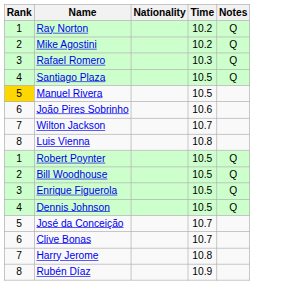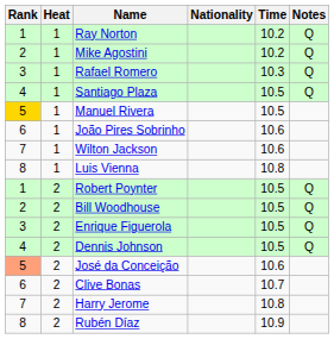 <table class="wikitable sortable" style="text-align:center">
 <tr>
 <th>Rank</th>
+<th>Heat</th>
 <th>Name</th>
 <th>Nationality</th>
 <th>Time</th>
 <th>Notes</th>
 </tr>
 <tr bgcolor=ccffcc>
+<td>1</td>
 <td>1</td>
 <td align=left><a href='#'>Ray Norton</a></td>
 <td align=left></td>
 <td>10.2</td>
 <td>Q</td>
 </tr>
 <tr bgcolor=ccffcc>
 <td>2</td>
+<td>1</td>
 <td align=left><a href='#'>Mike Agostini</a></td>
 <td align=left></td>
 <td>10.2</td>
 <td>Q</td>
 </tr>
 <tr bgcolor=ccffcc>
 <td>3</td>
+<td>1</td>
 <td align=left><a href='#'>Rafael Romero</a></td>
 <td align=left></td>
 <td>10.3</td>
 <td>Q</td>
 </tr>
 <tr bgcolor=ccffcc>
 <td>4</td>
+<td>1</td>
 <td align=left><a href='#'>Santiago Plaza</a></td>
 <td align=left></td>
 <td>10.5</td>
 <td>Q</td>
 </tr>
 <tr>
 <td style="background: gold;">5</td>
+<td>1</td>
 <td align=left><a href='#'>Manuel Rivera</a></td>
 <td align=left></td>
 <td>10.5</td>
 <td></td>
 </tr>
 <tr>
 <td>6</td>
+<td>1</td>
 <td align=left><a href='#'>João Pires Sobrinho</a></td>
 <td align=left></td>
 <td>10.6</td>
 <td></td>
 </tr>
 <tr>
 <td>7</td>
+<td>1</td>
 <td align=left><a href='#'>Wilton Jackson</a></td>
 <td align=left></td>
-<td>10.7</td>
+<td>10.6</td>
 <td></td>
 </tr>
 <tr>
 <td>8</td>
+<td>1</td>
 <td align=left><a href='#'>Luis Vienna</a></td>
 <td align=left></td>
 <td>10.8</td>
 <td></td>
 </tr>
 <tr bgcolor=ccffcc>
 <td>1</td>
+<td>2</td>
 <td align=left><a href='#'>Robert Poynter</a></td>
 <td align=left></td>
 <td>10.5</td>
 <td>Q</td>
 </tr>
 <tr bgcolor=ccffcc>
+<td>2</td>
 <td>2</td>
 <td align=left><a href='#'>Bill Woodhouse</a></td>
 <td align=left></td>
 <td>10.5</td>
 <td>Q</td>
 </tr>
 <tr bgcolor=ccffcc>
 <td>3</td>
+<td>2</td>
 <td align=left><a href='#'>Enrique Figuerola</a></td>
 <td align=left></td>
 <td>10.5</td>
 <td>Q</td>
 </tr>
 <tr bgcolor=ccffcc>
 <td>4</td>
+<td>2</td>
 <td align=left><a href='#'>Dennis Johnson</a></td>
 <td align=left></td>
 <td>10.5</td>
 <td>Q</td>
 </tr>
 <tr>
-<td>5</td>
+<td style="background: lightsalmon;">5</td>
+<td>2</td>
 <td align=left><a href='#'>José da Conceição</a></td>
 <td align=left></td>
-<td>10.7</td>
+<td>10.6</td>
 <td></td>
 </tr>
 <tr>
 <td>6</td>
+<td>2</td>
 <td align=left><a href='#'>Clive Bonas</a></td>
 <td align=left></td>
 <td>10.7</td>
 <td></td>
 </tr>
 <tr>
 <td>7</td>
+<td>2</td>
 <td align=left><a href='#'>Harry Jerome</a></td>
 <td align=left></td>
 <td>10.8</td>
 <td></td>
 </tr>
 <tr>
 <td>8</td>
+<td>2</td>
 <td align=left><a href='#'>Rubén Díaz</a></td>
 <td align=left></td>
 <td>10.9</td>
 <td></td>
 </tr>
 </table>
